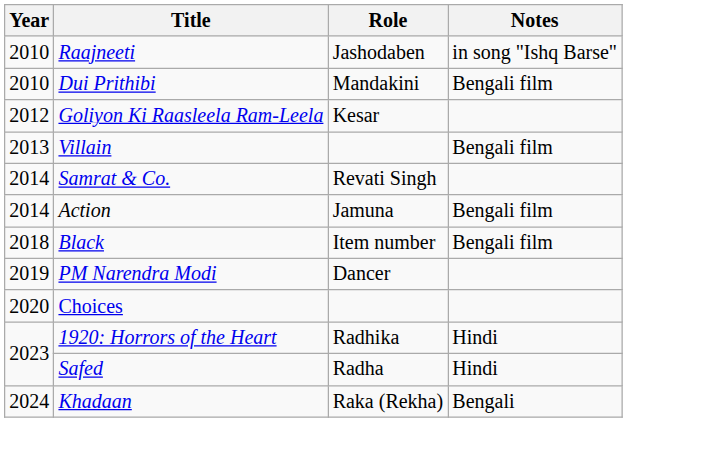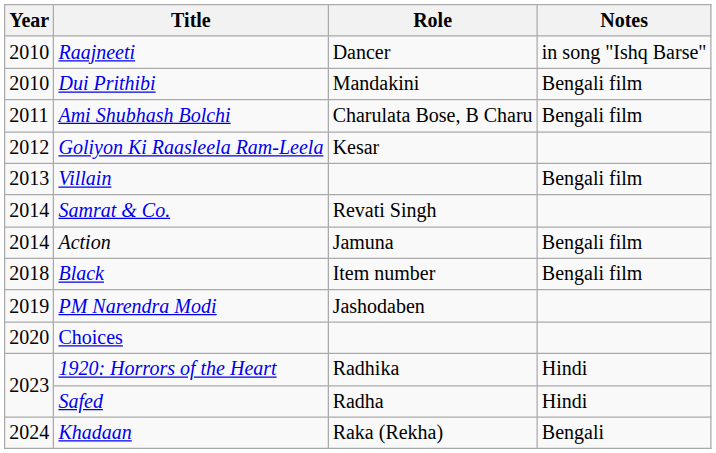 <table class="wikitable plainrowheaders sortable" style="margin-right: 0;">
 <tr>
 <th scope="col">Year</th>
 <th scope="col">Title</th>
 <th scope="col">Role</th>
 <th scope="col" class="unsortable">Notes</th>
 </tr>
 <tr>
 <td>2010</td>
 <td><em><a href='#'>Raajneeti</a></em></td>
-<td>Jashodaben</td>
+<td>Dancer</td>
 <td>in song "Ishq Barse"</td>
 </tr>
 <tr>
 <td>2010</td>
 <td><em><a href='#'>Dui Prithibi</a></em></td>
 <td>Mandakini</td>
+<td>Bengali film</td>
+</tr>
+<tr>
+<td>2011</td>
+<td><em><a href='#'>Ami Shubhash Bolchi</a></em></td>
+<td>Charulata Bose, B Charu</td>
 <td>Bengali film</td>
 </tr>
 <tr>
 <td>2012</td>
 <td><em><a href='#'>Goliyon Ki Raasleela Ram-Leela</a></em></td>
 <td>Kesar</td>
 <td></td>
 </tr>
 <tr>
 <td>2013</td>
 <td><em><a href='#'>Villain</a></em></td>
 <td></td>
 <td>Bengali film</td>
 </tr>
 <tr>
 <td>2014</td>
 <td><em><a href='#'>Samrat & Co.</a></em></td>
 <td>Revati Singh</td>
 <td></td>
 </tr>
 <tr>
 <td>2014</td>
 <td><em>Action</em></td>
 <td>Jamuna</td>
 <td>Bengali film</td>
 </tr>
 <tr>
 <td>2018</td>
 <td><em><a href='#'>Black</a></em></td>
 <td>Item number</td>
 <td>Bengali film</td>
 </tr>
 <tr>
 <td>2019</td>
 <td><em><a href='#'>PM Narendra Modi</a></em></td>
-<td>Dancer</td>
+<td>Jashodaben</td>
 <td></td>
 </tr>
 <tr>
 <td>2020</td>
 <td><a href='#'>Choices</a></td>
 <td></td>
 <td></td>
 </tr>
 <tr>
 <td rowspan="2">2023</td>
 <td><em><a href='#'>1920: Horrors of the Heart</a></em></td>
 <td>Radhika</td>
 <td>Hindi</td>
 </tr>
 <tr>
 <td><em><a href='#'>Safed</a></em></td>
 <td>Radha</td>
 <td>Hindi</td>
 </tr>
 <tr>
 <td>2024</td>
 <td><em><a href='#'>Khadaan</a></em></td>
 <td>Raka (Rekha)</td>
 <td>Bengali</td>
 </tr>
 </table>
